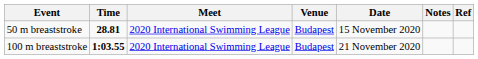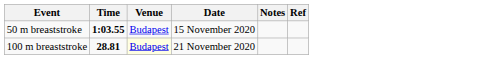 <table class="wikitable" style="font-size:100%; text-align:left;">
 <tr>
 <th>Event</th>
 <th>Time</th>
-<th>Meet</th>
 <th>Venue</th>
 <th>Date</th>
 <th>Notes</th>
 <th>Ref</th>
 </tr>
 <tr>
 <td>50 m breaststroke</td>
-<td align=center><strong>28.81</strong></td>
-<td><a href='#'>2020 International Swimming League</a></td>
+<td align=center><strong>1:03.55</strong></td>
 <td> <a href='#'>Budapest</a></td>
 <td align=center>15 November 2020</td>
 <td> </td>
 <td></td>
 </tr>
 <tr>
 <td>100 m breaststroke</td>
-<td align=center><strong>1:03.55</strong></td>
-<td><a href='#'>2020 International Swimming League</a></td>
-<td> <a href='#'>Budapest</a></td>
+<td align=center><strong>28.81</strong></td>
+<td style="background: lightyellow;"> <a href='#'>Budapest</a></td>
 <td align=center>21 November 2020</td>
 <td></td>
 <td></td>
 </tr>
 </table>
